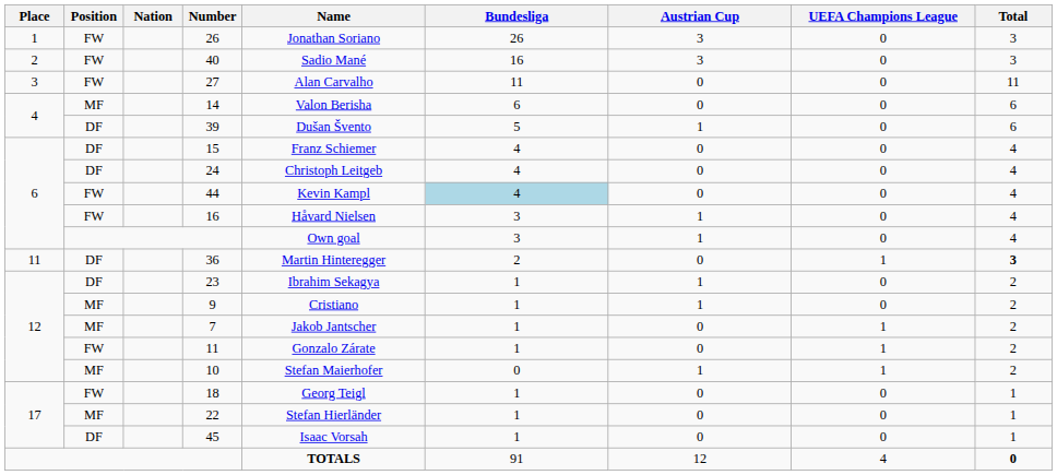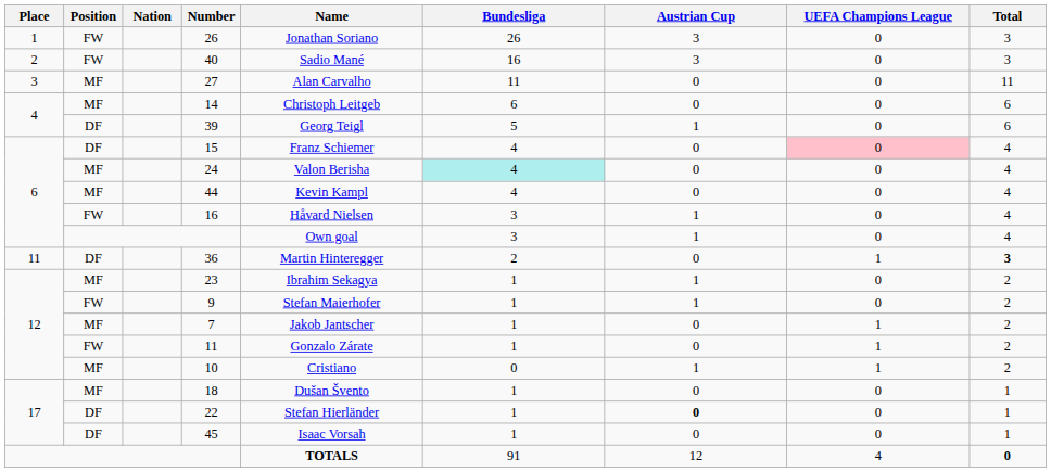 <table class="wikitable" style="font-size: 95%; text-align: center;">
 <tr>
 <th width=60>Place</th>
 <th width=60>Position</th>
 <th width=60>Nation</th>
 <th width=60>Number</th>
 <th width=200>Name</th>
 <th width=200><a href='#'>Bundesliga</a></th>
 <th width=200><a href='#'>Austrian Cup</a></th>
 <th width=200><a href='#'>UEFA Champions League</a></th>
 <th width=80><strong>Total</strong></th>
 </tr>
 <tr>
 <td>1</td>
 <td>FW</td>
 <td></td>
 <td>26</td>
 <td><a href='#'>Jonathan Soriano</a></td>
 <td>26</td>
 <td>3</td>
 <td>0</td>
 <td>3</td>
 </tr>
 <tr>
 <td>2</td>
 <td>FW</td>
 <td></td>
 <td>40</td>
 <td><a href='#'>Sadio Mané</a></td>
 <td>16</td>
 <td>3</td>
 <td>0</td>
 <td>3</td>
 </tr>
 <tr>
 <td>3</td>
-<td>FW</td>
+<td>MF</td>
 <td></td>
 <td>27</td>
 <td><a href='#'>Alan Carvalho</a></td>
 <td>11</td>
 <td>0</td>
 <td>0</td>
 <td>11</td>
 </tr>
 <tr>
 <td rowspan="2">4</td>
 <td>MF</td>
 <td></td>
 <td>14</td>
-<td><a href='#'>Valon Berisha</a></td>
+<td><a href='#'>Christoph Leitgeb</a></td>
 <td>6</td>
 <td>0</td>
 <td>0</td>
 <td>6</td>
 </tr>
 <tr>
 <td>DF</td>
 <td></td>
 <td>39</td>
-<td><a href='#'>Dušan Švento</a></td>
+<td><a href='#'>Georg Teigl</a></td>
 <td>5</td>
 <td>1</td>
 <td>0</td>
 <td>6</td>
 </tr>
 <tr>
 <td rowspan="5">6</td>
 <td>DF</td>
 <td></td>
 <td>15</td>
 <td><a href='#'>Franz Schiemer</a></td>
 <td>4</td>
 <td>0</td>
-<td>0</td>
+<td style="background: pink;">0</td>
 <td>4</td>
 </tr>
 <tr>
-<td>DF</td>
+<td>MF</td>
 <td></td>
 <td>24</td>
-<td><a href='#'>Christoph Leitgeb</a></td>
-<td>4</td>
+<td><a href='#'>Valon Berisha</a></td>
+<td style="background: paleturquoise;">4</td>
 <td>0</td>
 <td>0</td>
 <td>4</td>
 </tr>
 <tr>
-<td>FW</td>
+<td>MF</td>
 <td></td>
 <td>44</td>
 <td><a href='#'>Kevin Kampl</a></td>
-<td style="background: lightblue;">4</td>
+<td>4</td>
 <td>0</td>
 <td>0</td>
 <td>4</td>
 </tr>
 <tr>
 <td>FW</td>
 <td></td>
 <td>16</td>
 <td><a href='#'>Håvard Nielsen</a></td>
 <td>3</td>
 <td>1</td>
 <td>0</td>
 <td>4</td>
 </tr>
 <tr>
 <td colspan="3"></td>
 <td><a href='#'>Own goal</a></td>
 <td>3</td>
 <td>1</td>
 <td>0</td>
 <td>4</td>
 </tr>
 <tr>
 <td>11</td>
 <td>DF</td>
 <td></td>
 <td>36</td>
 <td><a href='#'>Martin Hinteregger</a></td>
 <td>2</td>
 <td>0</td>
 <td>1</td>
 <td><strong>3</strong></td>
 </tr>
 <tr>
 <td rowspan="5">12</td>
-<td>DF</td>
+<td>MF</td>
 <td></td>
 <td>23</td>
 <td><a href='#'>Ibrahim Sekagya</a></td>
 <td>1</td>
 <td>1</td>
 <td>0</td>
 <td>2</td>
 </tr>
 <tr>
-<td>MF</td>
+<td>FW</td>
 <td></td>
 <td>9</td>
-<td><a href='#'>Cristiano</a></td>
+<td><a href='#'>Stefan Maierhofer</a></td>
 <td>1</td>
 <td>1</td>
 <td>0</td>
 <td>2</td>
 </tr>
 <tr>
 <td>MF</td>
 <td></td>
 <td>7</td>
 <td><a href='#'>Jakob Jantscher</a></td>
 <td>1</td>
 <td>0</td>
 <td>1</td>
 <td>2</td>
 </tr>
 <tr>
 <td>FW</td>
 <td></td>
 <td>11</td>
 <td><a href='#'>Gonzalo Zárate</a></td>
 <td>1</td>
 <td>0</td>
 <td>1</td>
 <td>2</td>
 </tr>
 <tr>
 <td>MF</td>
 <td></td>
 <td>10</td>
-<td><a href='#'>Stefan Maierhofer</a></td>
+<td><a href='#'>Cristiano</a></td>
 <td>0</td>
 <td>1</td>
 <td>1</td>
 <td>2</td>
 </tr>
 <tr>
 <td rowspan="3">17</td>
-<td>FW</td>
+<td>MF</td>
 <td></td>
 <td>18</td>
-<td><a href='#'>Georg Teigl</a></td>
+<td><a href='#'>Dušan Švento</a></td>
 <td>1</td>
 <td>0</td>
 <td>0</td>
 <td>1</td>
 </tr>
 <tr>
-<td>MF</td>
+<td>DF</td>
 <td></td>
 <td>22</td>
 <td><a href='#'>Stefan Hierländer</a></td>
 <td>1</td>
-<td>0</td>
+<td><strong>0</strong></td>
 <td>0</td>
 <td>1</td>
 </tr>
 <tr>
 <td>DF</td>
 <td></td>
 <td>45</td>
 <td><a href='#'>Isaac Vorsah</a></td>
 <td>1</td>
 <td>0</td>
 <td>0</td>
 <td>1</td>
 </tr>
 <tr>
 <td colspan="4"></td>
 <td><strong>TOTALS</strong></td>
 <td>91</td>
 <td>12</td>
 <td>4</td>
 <td><strong>0</strong></td>
 </tr>
 </table>
